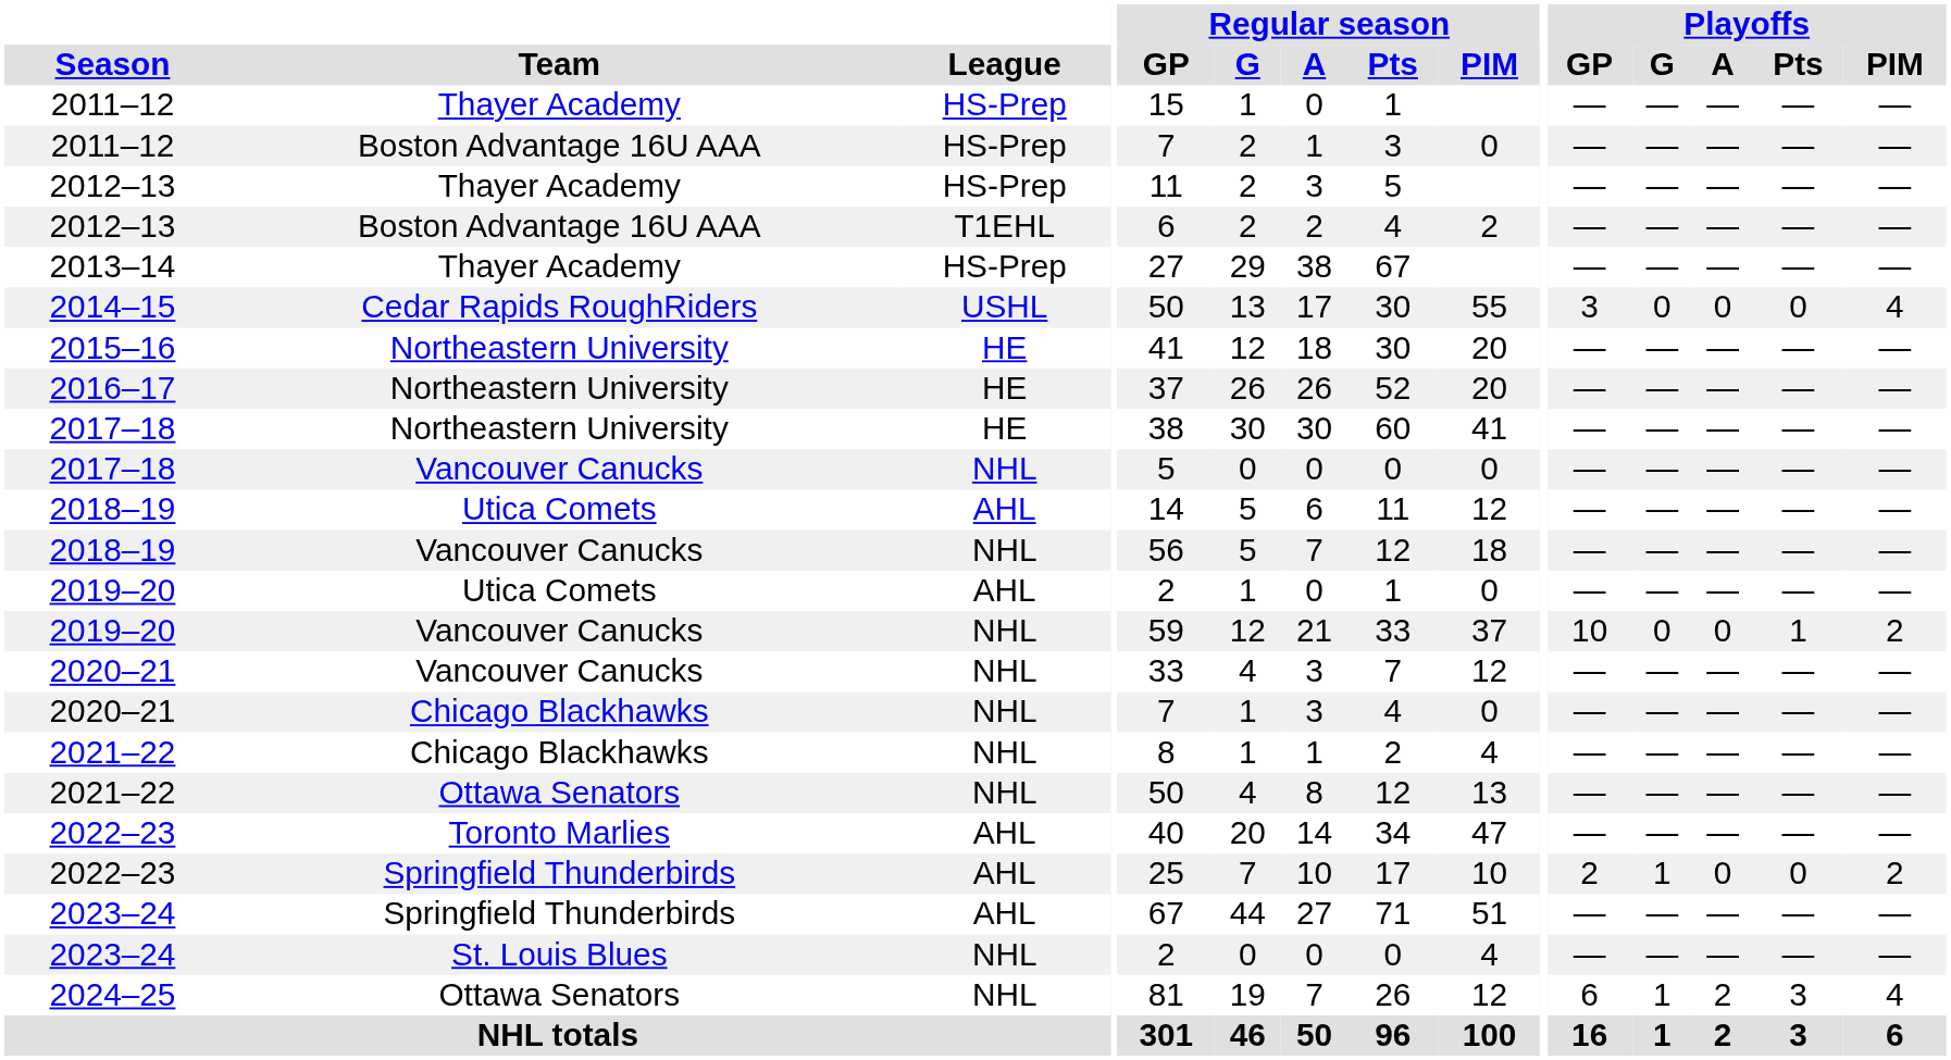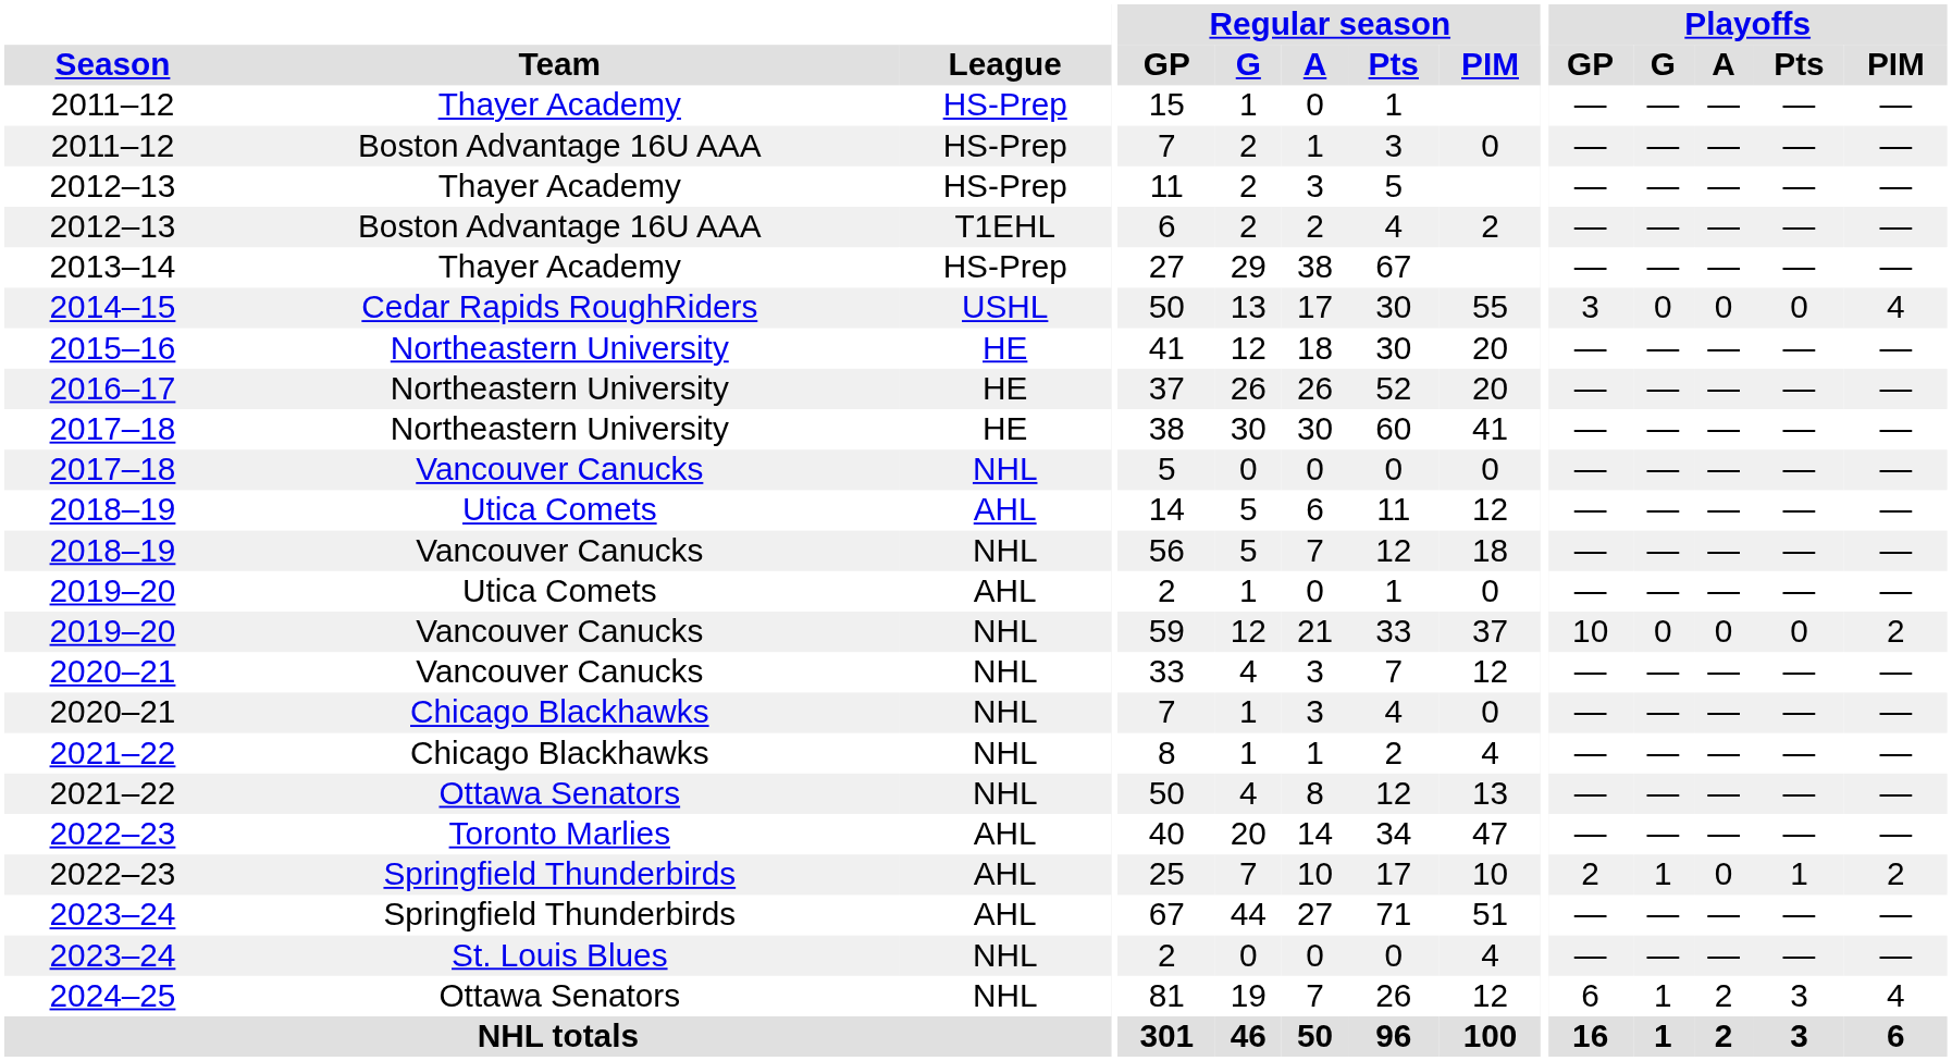 <table border="0" cellpadding="1" cellspacing="0" style="text-align:center; width:60em">
 <tr bgcolor="#e0e0e0">
 <th colspan="3" bgcolor="#ffffff"></th>
 <th rowspan="99" bgcolor="#ffffff"></th>
 <th colspan="5"><a href='#'>Regular season</a></th>
 <th rowspan="99" bgcolor="#ffffff"></th>
 <th colspan="5"><a href='#'>Playoffs</a></th>
 </tr>
 <tr bgcolor="#e0e0e0">
 <th><a href='#'>Season</a></th>
 <th>Team</th>
 <th>League</th>
 <th>GP</th>
 <th><a href='#'>G</a></th>
 <th><a href='#'>A</a></th>
 <th><a href='#'>Pts</a></th>
 <th><a href='#'>PIM</a></th>
 <th>GP</th>
 <th>G</th>
 <th>A</th>
 <th>Pts</th>
 <th>PIM</th>
 </tr>
 <tr>
 <td>2011–12</td>
 <td><a href='#'>Thayer Academy</a></td>
 <td><a href='#'>HS-Prep</a></td>
 <td>15</td>
 <td>1</td>
 <td>0</td>
 <td>1</td>
 <td></td>
 <td>—</td>
 <td>—</td>
 <td>—</td>
 <td>—</td>
 <td>—</td>
 </tr>
 <tr bgcolor="#f0f0f0">
 <td>2011–12</td>
 <td>Boston Advantage 16U AAA</td>
 <td>HS-Prep</td>
 <td>7</td>
 <td>2</td>
 <td>1</td>
 <td>3</td>
 <td>0</td>
 <td>—</td>
 <td>—</td>
 <td>—</td>
 <td>—</td>
 <td>—</td>
 </tr>
 <tr>
 <td>2012–13</td>
 <td>Thayer Academy</td>
 <td>HS-Prep</td>
 <td>11</td>
 <td>2</td>
 <td>3</td>
 <td>5</td>
 <td></td>
 <td>—</td>
 <td>—</td>
 <td>—</td>
 <td>—</td>
 <td>—</td>
 </tr>
 <tr bgcolor="#f0f0f0">
 <td>2012–13</td>
 <td>Boston Advantage 16U AAA</td>
 <td>T1EHL</td>
 <td>6</td>
 <td>2</td>
 <td>2</td>
 <td>4</td>
 <td>2</td>
 <td>—</td>
 <td>—</td>
 <td>—</td>
 <td>—</td>
 <td>—</td>
 </tr>
 <tr>
 <td>2013–14</td>
 <td>Thayer Academy</td>
 <td>HS-Prep</td>
 <td>27</td>
 <td>29</td>
 <td>38</td>
 <td>67</td>
 <td></td>
 <td>—</td>
 <td>—</td>
 <td>—</td>
 <td>—</td>
 <td>—</td>
 </tr>
 <tr bgcolor="#f0f0f0">
 <td><a href='#'>2014–15</a></td>
 <td><a href='#'>Cedar Rapids RoughRiders</a></td>
 <td><a href='#'>USHL</a></td>
 <td>50</td>
 <td>13</td>
 <td>17</td>
 <td>30</td>
 <td>55</td>
 <td>3</td>
 <td>0</td>
 <td>0</td>
 <td>0</td>
 <td>4</td>
 </tr>
 <tr>
 <td><a href='#'>2015–16</a></td>
 <td><a href='#'>Northeastern University</a></td>
 <td><a href='#'>HE</a></td>
 <td>41</td>
 <td>12</td>
 <td>18</td>
 <td>30</td>
 <td>20</td>
 <td>—</td>
 <td>—</td>
 <td>—</td>
 <td>—</td>
 <td>—</td>
 </tr>
 <tr bgcolor="#f0f0f0">
 <td><a href='#'>2016–17</a></td>
 <td>Northeastern University</td>
 <td>HE</td>
 <td>37</td>
 <td>26</td>
 <td>26</td>
 <td>52</td>
 <td>20</td>
 <td>—</td>
 <td>—</td>
 <td>—</td>
 <td>—</td>
 <td>—</td>
 </tr>
 <tr>
 <td><a href='#'>2017–18</a></td>
 <td>Northeastern University</td>
 <td>HE</td>
 <td>38</td>
 <td>30</td>
 <td>30</td>
 <td>60</td>
 <td>41</td>
 <td>—</td>
 <td>—</td>
 <td>—</td>
 <td>—</td>
 <td>—</td>
 </tr>
 <tr bgcolor="#f0f0f0">
 <td><a href='#'>2017–18</a></td>
 <td><a href='#'>Vancouver Canucks</a></td>
 <td><a href='#'>NHL</a></td>
 <td>5</td>
 <td>0</td>
 <td>0</td>
 <td>0</td>
 <td>0</td>
 <td>—</td>
 <td>—</td>
 <td>—</td>
 <td>—</td>
 <td>—</td>
 </tr>
 <tr>
 <td><a href='#'>2018–19</a></td>
 <td><a href='#'>Utica Comets</a></td>
 <td><a href='#'>AHL</a></td>
 <td>14</td>
 <td>5</td>
 <td>6</td>
 <td>11</td>
 <td>12</td>
 <td>—</td>
 <td>—</td>
 <td>—</td>
 <td>—</td>
 <td>—</td>
 </tr>
 <tr bgcolor="#f0f0f0">
 <td><a href='#'>2018–19</a></td>
 <td>Vancouver Canucks</td>
 <td>NHL</td>
 <td>56</td>
 <td>5</td>
 <td>7</td>
 <td>12</td>
 <td>18</td>
 <td>—</td>
 <td>—</td>
 <td>—</td>
 <td>—</td>
 <td>—</td>
 </tr>
 <tr>
 <td><a href='#'>2019–20</a></td>
 <td>Utica Comets</td>
 <td>AHL</td>
 <td>2</td>
 <td>1</td>
 <td>0</td>
 <td>1</td>
 <td>0</td>
 <td>—</td>
 <td>—</td>
 <td>—</td>
 <td>—</td>
 <td>—</td>
 </tr>
 <tr bgcolor="#f0f0f0">
 <td><a href='#'>2019–20</a></td>
 <td>Vancouver Canucks</td>
 <td>NHL</td>
 <td>59</td>
 <td>12</td>
 <td>21</td>
 <td>33</td>
 <td>37</td>
 <td>10</td>
 <td>0</td>
 <td>0</td>
-<td>1</td>
+<td>0</td>
 <td>2</td>
 </tr>
 <tr>
 <td><a href='#'>2020–21</a></td>
 <td>Vancouver Canucks</td>
 <td>NHL</td>
 <td>33</td>
 <td>4</td>
 <td>3</td>
 <td>7</td>
 <td>12</td>
 <td>—</td>
 <td>—</td>
 <td>—</td>
 <td>—</td>
 <td>—</td>
 </tr>
 <tr bgcolor="#f0f0f0">
 <td>2020–21</td>
 <td><a href='#'>Chicago Blackhawks</a></td>
 <td>NHL</td>
 <td>7</td>
 <td>1</td>
 <td>3</td>
 <td>4</td>
 <td>0</td>
 <td>—</td>
 <td>—</td>
 <td>—</td>
 <td>—</td>
 <td>—</td>
 </tr>
 <tr>
 <td><a href='#'>2021–22</a></td>
 <td>Chicago Blackhawks</td>
 <td>NHL</td>
 <td>8</td>
 <td>1</td>
 <td>1</td>
 <td>2</td>
 <td>4</td>
 <td>—</td>
 <td>—</td>
 <td>—</td>
 <td>—</td>
 <td>—</td>
 </tr>
 <tr bgcolor="#f0f0f0">
 <td>2021–22</td>
 <td><a href='#'>Ottawa Senators</a></td>
 <td>NHL</td>
 <td>50</td>
 <td>4</td>
 <td>8</td>
 <td>12</td>
 <td>13</td>
 <td>—</td>
 <td>—</td>
 <td>—</td>
 <td>—</td>
 <td>—</td>
 </tr>
 <tr>
 <td><a href='#'>2022–23</a></td>
 <td><a href='#'>Toronto Marlies</a></td>
 <td>AHL</td>
 <td>40</td>
 <td>20</td>
 <td>14</td>
 <td>34</td>
 <td>47</td>
 <td>—</td>
 <td>—</td>
 <td>—</td>
 <td>—</td>
 <td>—</td>
 </tr>
 <tr bgcolor="#f0f0f0">
 <td>2022–23</td>
 <td><a href='#'>Springfield Thunderbirds</a></td>
 <td>AHL</td>
 <td>25</td>
 <td>7</td>
 <td>10</td>
 <td>17</td>
 <td>10</td>
 <td>2</td>
 <td>1</td>
 <td>0</td>
-<td>0</td>
+<td>1</td>
 <td>2</td>
 </tr>
 <tr>
 <td><a href='#'>2023–24</a></td>
 <td>Springfield Thunderbirds</td>
 <td>AHL</td>
 <td>67</td>
 <td>44</td>
 <td>27</td>
 <td>71</td>
 <td>51</td>
 <td>—</td>
 <td>—</td>
 <td>—</td>
 <td>—</td>
 <td>—</td>
 </tr>
 <tr bgcolor="#f0f0f0">
 <td><a href='#'>2023–24</a></td>
 <td><a href='#'>St. Louis Blues</a></td>
 <td>NHL</td>
 <td>2</td>
 <td>0</td>
 <td>0</td>
 <td>0</td>
 <td>4</td>
 <td>—</td>
 <td>—</td>
 <td>—</td>
 <td>—</td>
 <td>—</td>
 </tr>
 <tr>
 <td><a href='#'>2024–25</a></td>
 <td>Ottawa Senators</td>
 <td>NHL</td>
 <td>81</td>
 <td>19</td>
 <td>7</td>
 <td>26</td>
 <td>12</td>
 <td>6</td>
 <td>1</td>
 <td>2</td>
 <td>3</td>
 <td>4</td>
 </tr>
 <tr bgcolor="#e0e0e0">
 <th colspan="3">NHL totals</th>
 <th>301</th>
 <th>46</th>
 <th>50</th>
 <th>96</th>
 <th>100</th>
 <th>16</th>
 <th>1</th>
 <th>2</th>
 <th>3</th>
 <th>6</th>
 </tr>
 </table>
